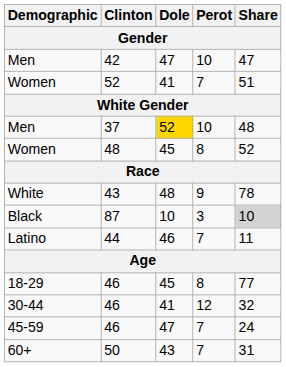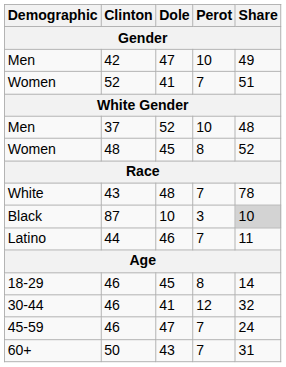 <table class="wikitable">
 <tr>
 <th>Demographic</th>
 <th>Clinton</th>
 <th>Dole</th>
 <th>Perot</th>
 <th>Share</th>
 </tr>
 <tr>
 <th colspan="5">Gender</th>
 </tr>
 <tr>
 <td>Men</td>
 <td>42</td>
 <td>47</td>
 <td>10</td>
-<td>47</td>
+<td>49</td>
 </tr>
 <tr>
 <td>Women</td>
 <td>52</td>
 <td>41</td>
 <td>7</td>
 <td>51</td>
 </tr>
 <tr>
 <th colspan="5">White Gender</th>
 </tr>
 <tr>
 <td>Men</td>
 <td>37</td>
-<td style="background: gold;">52</td>
+<td>52</td>
 <td>10</td>
 <td>48</td>
 </tr>
 <tr>
 <td>Women</td>
 <td>48</td>
 <td>45</td>
 <td>8</td>
 <td>52</td>
 </tr>
 <tr>
 <th colspan="5">Race</th>
 </tr>
 <tr>
 <td>White</td>
 <td>43</td>
 <td>48</td>
-<td>9</td>
+<td>7</td>
 <td>78</td>
 </tr>
 <tr>
 <td>Black</td>
 <td>87</td>
 <td>10</td>
 <td>3</td>
 <td style="background: lightgrey;">10</td>
 </tr>
 <tr>
 <td>Latino</td>
 <td>44</td>
 <td>46</td>
 <td>7</td>
 <td>11</td>
 </tr>
 <tr>
 <th colspan="5">Age</th>
 </tr>
 <tr>
 <td>18-29</td>
 <td>46</td>
 <td>45</td>
 <td>8</td>
-<td>77</td>
+<td>14</td>
 </tr>
 <tr>
 <td>30-44</td>
 <td>46</td>
 <td>41</td>
 <td>12</td>
 <td>32</td>
 </tr>
 <tr>
 <td>45-59</td>
 <td>46</td>
 <td>47</td>
 <td>7</td>
 <td>24</td>
 </tr>
 <tr>
 <td>60+</td>
 <td>50</td>
 <td>43</td>
 <td>7</td>
 <td>31</td>
 </tr>
 </table>
